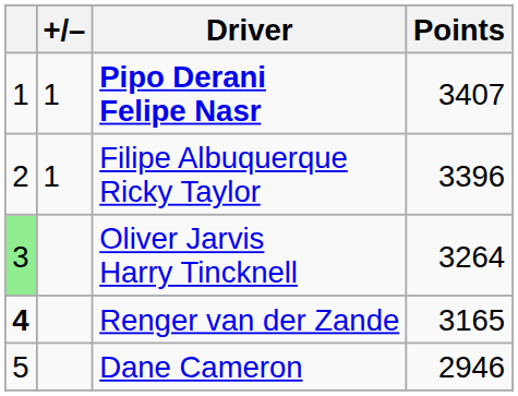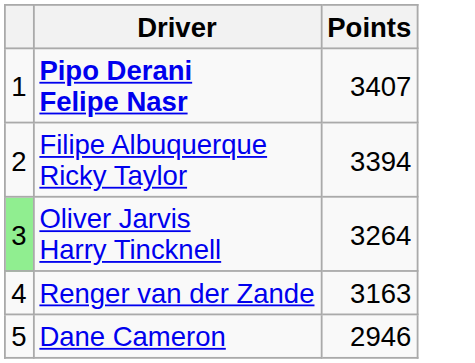 <table class="wikitable" style="font-size: 95%;">
 <tr>
 <th scope="col"></th>
-<th scope="col">+/–</th>
 <th scope="col">Driver</th>
 <th scope="col">Points</th>
 </tr>
 <tr>
 <td align=center>1</td>
-<td align="left"> 1</td>
 <td><strong> <a href='#'>Pipo Derani</a><br> <a href='#'>Felipe Nasr</a></strong></td>
 <td align=right>3407</td>
 </tr>
 <tr>
 <td align=center>2</td>
-<td align="left"> 1</td>
 <td> <a href='#'>Filipe Albuquerque</a><br> <a href='#'>Ricky Taylor</a></td>
-<td align=right>3396</td>
+<td align=right>3394</td>
 </tr>
 <tr>
 <td align=center style="background: lightgreen;">3</td>
-<td align="left"></td>
 <td> <a href='#'>Oliver Jarvis</a><br> <a href='#'>Harry Tincknell</a></td>
 <td align=right>3264</td>
 </tr>
 <tr>
-<td align=center><strong>4</strong></td>
-<td align="left"></td>
+<td align=center>4</td>
 <td> <a href='#'>Renger van der Zande</a></td>
-<td align=right>3165</td>
+<td align=right>3163</td>
 </tr>
 <tr>
 <td align=center>5</td>
-<td align="left"></td>
 <td> <a href='#'>Dane Cameron</a></td>
 <td align=right>2946</td>
 </tr>
 </table>
